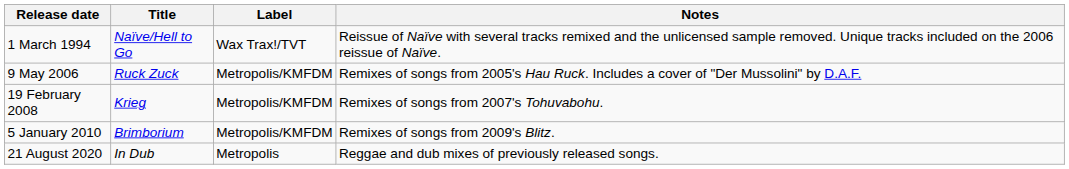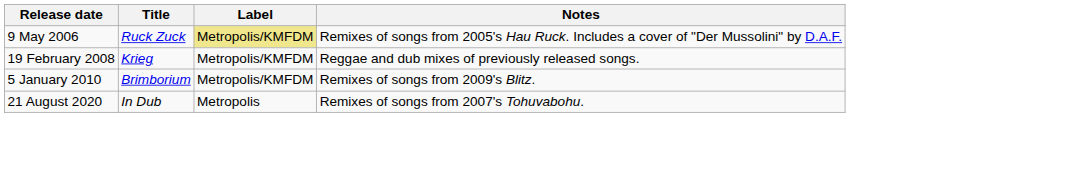 <table class="wikitable">
 <tr>
 <th>Release date</th>
 <th>Title</th>
 <th>Label</th>
 <th>Notes</th>
 </tr>
 <tr>
-<td>1 March 1994</td>
-<td><em><a href='#'>Naïve/Hell to Go</a></em></td>
-<td>Wax Trax!/TVT</td>
-<td>Reissue of <em>Naïve</em> with several tracks remixed and the unlicensed sample removed. Unique tracks included on the 2006 reissue of <em>Naïve</em>.</td>
-</tr>
-<tr>
 <td>9 May 2006</td>
 <td><em><a href='#'>Ruck Zuck</a></em></td>
-<td>Metropolis/KMFDM</td>
+<td style="background: khaki;">Metropolis/KMFDM</td>
 <td>Remixes of songs from 2005's <em>Hau Ruck</em>. Includes a cover of "Der Mussolini" by <a href='#'>D.A.F.</a></td>
 </tr>
 <tr>
 <td>19 February 2008</td>
 <td><em><a href='#'>Krieg</a></em></td>
 <td>Metropolis/KMFDM</td>
-<td>Remixes of songs from 2007's <em>Tohuvabohu</em>.</td>
+<td>Reggae and dub mixes of previously released songs.</td>
 </tr>
 <tr>
 <td>5 January 2010</td>
 <td><em><a href='#'>Brimborium</a></em></td>
 <td>Metropolis/KMFDM</td>
 <td>Remixes of songs from 2009's <em>Blitz</em>.</td>
 </tr>
 <tr>
 <td>21 August 2020</td>
 <td><em>In Dub</em></td>
 <td>Metropolis</td>
-<td>Reggae and dub mixes of previously released songs.</td>
+<td>Remixes of songs from 2007's <em>Tohuvabohu</em>.</td>
 </tr>
 </table>
